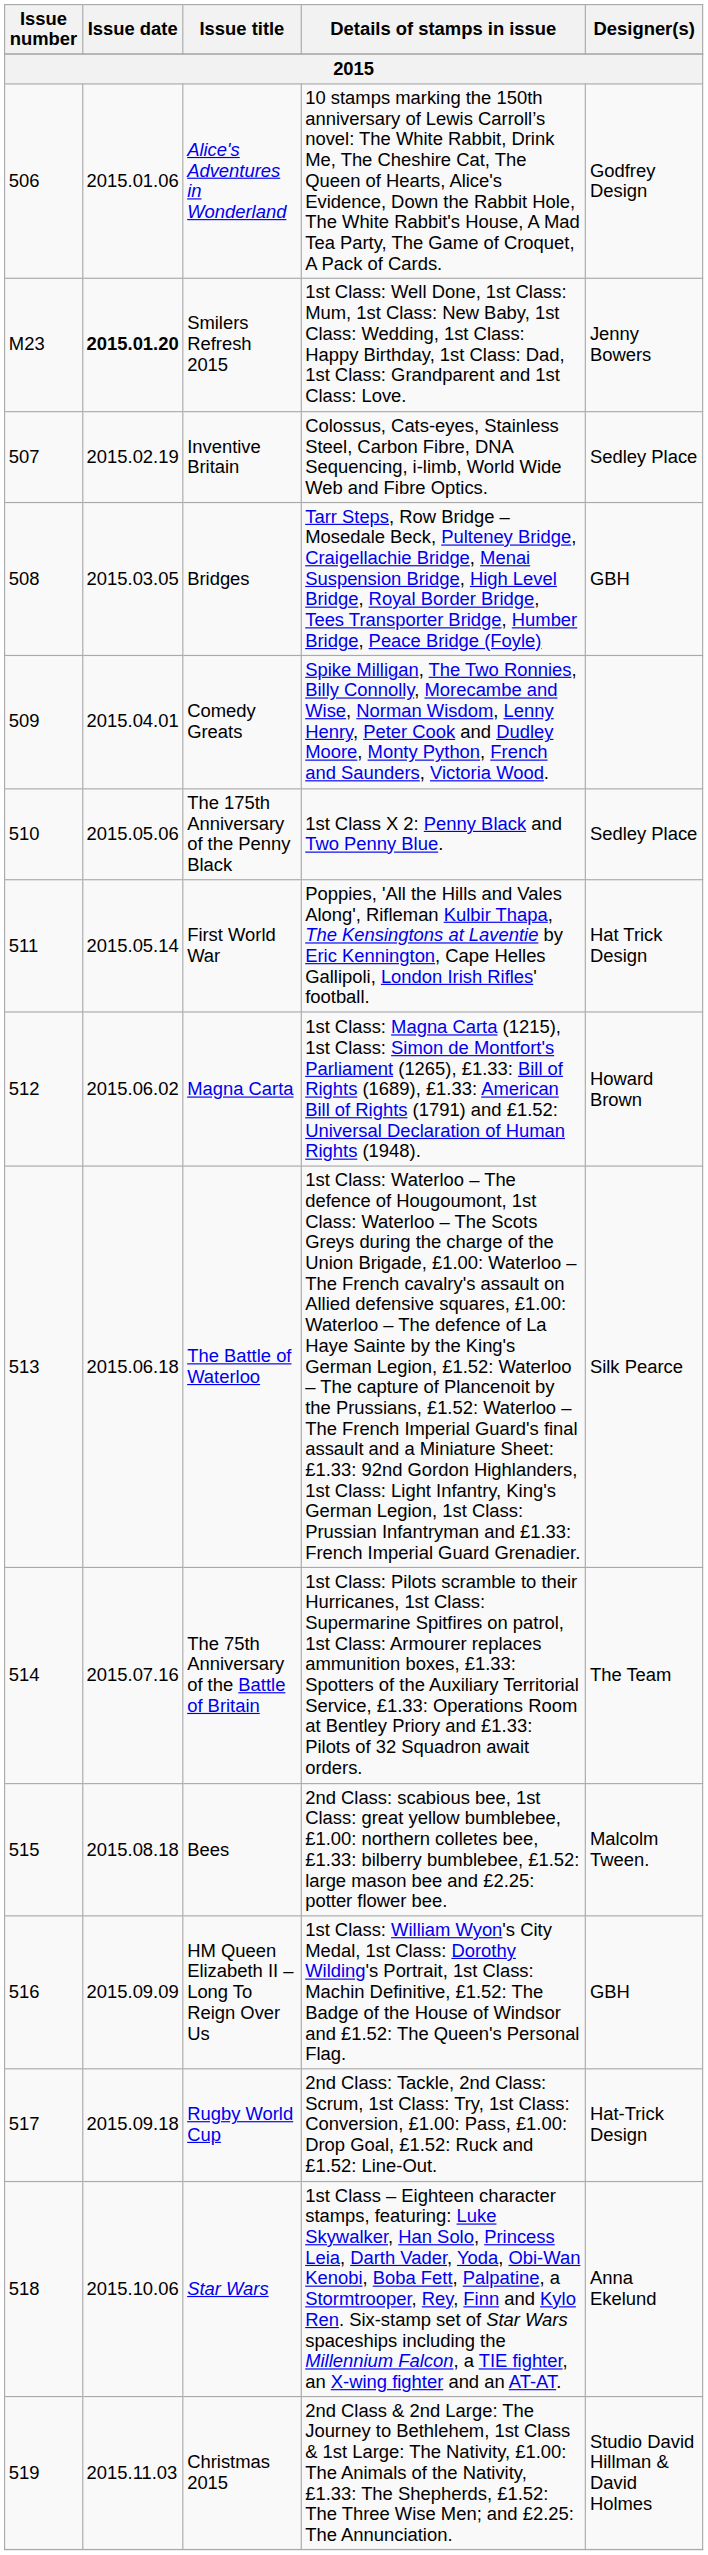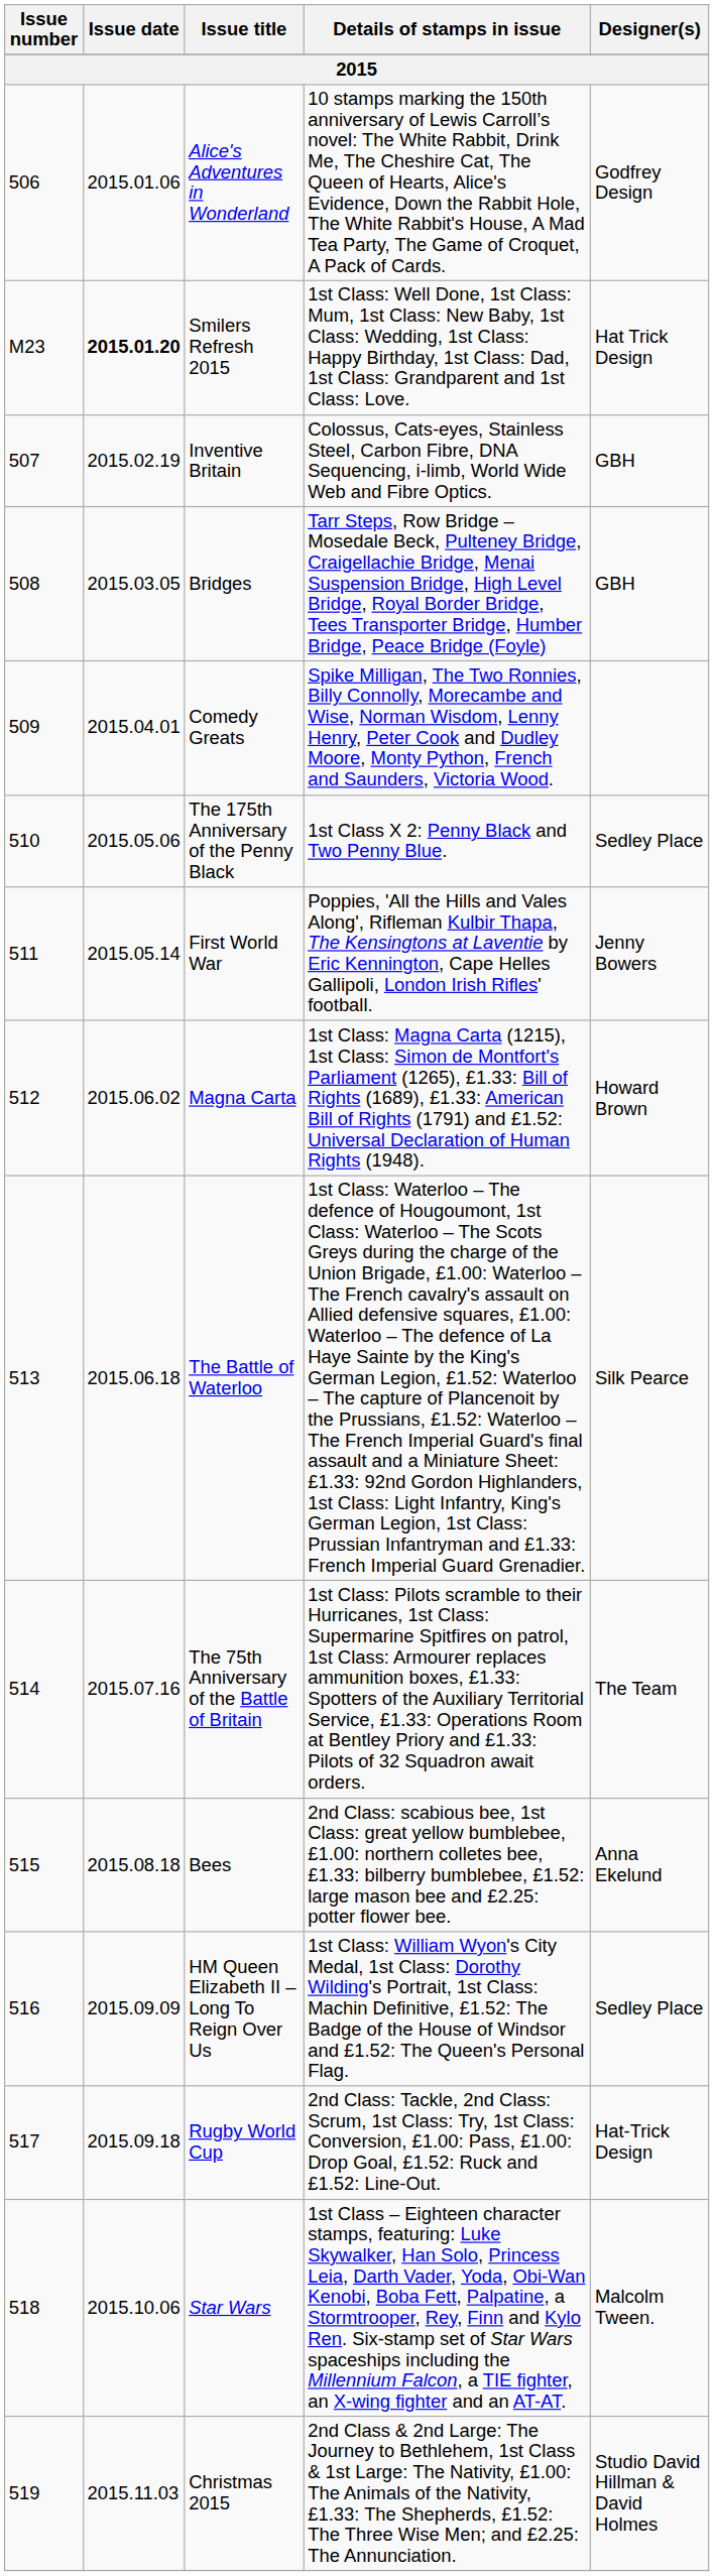 <table class="wikitable">
 <tr>
 <th>Issue number</th>
 <th>Issue date</th>
 <th>Issue title</th>
 <th>Details of stamps in issue</th>
 <th>Designer(s)</th>
 </tr>
 <tr>
 </tr>
 <tr>
 <th colspan=5>2015</th>
 </tr>
 <tr>
 <td>506</td>
 <td>2015.01.06</td>
 <td><em><a href='#'>Alice's Adventures in Wonderland</a></em></td>
 <td>10 stamps marking the 150th anniversary of Lewis Carroll’s novel: The White Rabbit, Drink Me, The Cheshire Cat, The Queen of Hearts, Alice's Evidence, Down the Rabbit Hole, The White Rabbit's House, A Mad Tea Party, The Game of Croquet, A Pack of Cards.</td>
 <td>Godfrey Design</td>
 </tr>
 <tr>
 <td>M23</td>
 <td><strong>2015.01.20</strong></td>
 <td>Smilers Refresh 2015</td>
 <td>1st Class: Well Done, 1st Class: Mum, 1st Class: New Baby, 1st Class: Wedding, 1st Class: Happy Birthday, 1st Class: Dad, 1st Class: Grandparent and 1st Class: Love.</td>
-<td>Jenny Bowers</td>
+<td>Hat Trick Design</td>
 </tr>
 <tr>
 <td>507</td>
 <td>2015.02.19</td>
 <td>Inventive Britain</td>
 <td>Colossus, Cats-eyes, Stainless Steel, Carbon Fibre, DNA Sequencing, i-limb, World Wide Web and Fibre Optics.</td>
-<td>Sedley Place</td>
+<td>GBH</td>
 </tr>
 <tr>
 <td>508</td>
 <td>2015.03.05</td>
 <td>Bridges</td>
 <td><a href='#'>Tarr Steps</a>, Row Bridge – Mosedale Beck, <a href='#'>Pulteney Bridge</a>, <a href='#'>Craigellachie Bridge</a>, <a href='#'>Menai Suspension Bridge</a>, <a href='#'>High Level Bridge</a>, <a href='#'>Royal Border Bridge</a>, <a href='#'>Tees Transporter Bridge</a>, <a href='#'>Humber Bridge</a>, <a href='#'>Peace Bridge (Foyle)</a></td>
 <td>GBH</td>
 </tr>
 <tr>
 <td>509</td>
 <td>2015.04.01</td>
 <td>Comedy Greats</td>
 <td><a href='#'>Spike Milligan</a>, <a href='#'>The Two Ronnies</a>, <a href='#'>Billy Connolly</a>, <a href='#'>Morecambe and Wise</a>, <a href='#'>Norman Wisdom</a>, <a href='#'>Lenny Henry</a>, <a href='#'>Peter Cook</a> and <a href='#'>Dudley Moore</a>, <a href='#'>Monty Python</a>, <a href='#'>French and Saunders</a>, <a href='#'>Victoria Wood</a>.</td>
 <td></td>
 </tr>
 <tr>
 <td>510</td>
 <td>2015.05.06</td>
 <td>The 175th Anniversary of the Penny Black</td>
 <td>1st Class X 2: <a href='#'>Penny Black</a> and <a href='#'>Two Penny Blue</a>.</td>
 <td>Sedley Place</td>
 </tr>
 <tr>
 <td>511</td>
 <td>2015.05.14</td>
 <td>First World War</td>
 <td>Poppies, 'All the Hills and Vales Along', Rifleman <a href='#'>Kulbir Thapa</a>, <em><a href='#'>The Kensingtons at Laventie</a></em> by <a href='#'>Eric Kennington</a>, Cape Helles Gallipoli, <a href='#'>London Irish Rifles</a>' football.</td>
-<td>Hat Trick Design</td>
+<td>Jenny Bowers</td>
 </tr>
 <tr>
 <td>512</td>
 <td>2015.06.02</td>
 <td><a href='#'>Magna Carta</a></td>
 <td>1st Class: <a href='#'>Magna Carta</a> (1215), 1st Class: <a href='#'>Simon de Montfort's Parliament</a> (1265), £1.33: <a href='#'>Bill of Rights</a> (1689), £1.33: <a href='#'>American Bill of Rights</a> (1791) and £1.52: <a href='#'>Universal Declaration of Human Rights</a> (1948).</td>
 <td>Howard Brown</td>
 </tr>
 <tr>
 <td>513</td>
 <td>2015.06.18</td>
 <td><a href='#'>The Battle of Waterloo</a></td>
 <td>1st Class: Waterloo – The defence of Hougoumont, 1st Class: Waterloo – The Scots Greys during the charge of the Union Brigade, £1.00: Waterloo – The French cavalry's assault on Allied defensive squares, £1.00: Waterloo – The defence of La Haye Sainte by the King's German Legion, £1.52: Waterloo – The capture of Plancenoit by the Prussians, £1.52: Waterloo – The French Imperial Guard's final assault and a Miniature Sheet: £1.33: 92nd Gordon Highlanders, 1st Class: Light Infantry, King's German Legion, 1st Class: Prussian Infantryman and £1.33: French Imperial Guard Grenadier.</td>
 <td>Silk Pearce</td>
 </tr>
 <tr>
 <td>514</td>
 <td>2015.07.16</td>
 <td>The 75th Anniversary of the <a href='#'>Battle of Britain</a></td>
 <td>1st Class: Pilots scramble to their Hurricanes, 1st Class: Supermarine Spitfires on patrol, 1st Class: Armourer replaces ammunition boxes, £1.33: Spotters of the Auxiliary Territorial Service, £1.33: Operations Room at Bentley Priory and £1.33: Pilots of 32 Squadron await orders.</td>
 <td>The Team</td>
 </tr>
 <tr>
 <td>515</td>
 <td>2015.08.18</td>
 <td>Bees</td>
 <td>2nd Class: scabious bee, 1st Class: great yellow bumblebee, £1.00: northern colletes bee, £1.33: bilberry bumblebee, £1.52: large mason bee and £2.25: potter flower bee.</td>
-<td>Malcolm Tween.</td>
+<td>Anna Ekelund</td>
 </tr>
 <tr>
 <td>516</td>
 <td>2015.09.09</td>
 <td>HM Queen Elizabeth II – Long To Reign Over Us</td>
 <td>1st Class: <a href='#'>William Wyon</a>'s City Medal, 1st Class: <a href='#'>Dorothy Wilding</a>'s Portrait, 1st Class: Machin Definitive, £1.52: The Badge of the House of Windsor and £1.52: The Queen's Personal Flag.</td>
-<td>GBH</td>
+<td>Sedley Place</td>
 </tr>
 <tr>
 <td>517</td>
 <td>2015.09.18</td>
 <td><a href='#'>Rugby World Cup</a></td>
 <td>2nd Class: Tackle, 2nd Class: Scrum, 1st Class: Try, 1st Class: Conversion, £1.00: Pass, £1.00: Drop Goal, £1.52: Ruck and £1.52: Line-Out.</td>
 <td>Hat-Trick Design</td>
 </tr>
 <tr>
 <td>518</td>
 <td>2015.10.06</td>
 <td><em><a href='#'>Star Wars</a></em></td>
 <td>1st Class – Eighteen character stamps, featuring: <a href='#'>Luke Skywalker</a>, <a href='#'>Han Solo</a>, <a href='#'>Princess Leia</a>, <a href='#'>Darth Vader</a>, <a href='#'>Yoda</a>, <a href='#'>Obi-Wan Kenobi</a>, <a href='#'>Boba Fett</a>, <a href='#'>Palpatine</a>, a <a href='#'>Stormtrooper</a>, <a href='#'>Rey</a>, <a href='#'>Finn</a> and <a href='#'>Kylo Ren</a>. Six-stamp set of <em>Star Wars</em> spaceships including the <em><a href='#'>Millennium Falcon</a></em>, a <a href='#'>TIE fighter</a>, an <a href='#'>X-wing fighter</a> and an <a href='#'>AT-AT</a>.</td>
-<td>Anna Ekelund</td>
+<td>Malcolm Tween.</td>
 </tr>
 <tr>
 <td>519</td>
 <td>2015.11.03</td>
 <td>Christmas 2015</td>
 <td>2nd Class & 2nd Large: The Journey to Bethlehem, 1st Class & 1st Large: The Nativity, £1.00: The Animals of the Nativity, £1.33: The Shepherds, £1.52: The Three Wise Men; and £2.25: The Annunciation.</td>
 <td>Studio David Hillman & David Holmes</td>
 </tr>
 <tr>
 </tr>
 </table>
